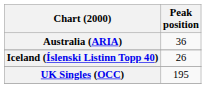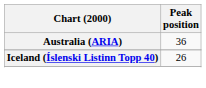 <table class="wikitable sortable plainrowheaders" style="text-align:center">
 <tr>
 <th scope="col">Chart (2000)</th>
 <th scope="col">Peak<br>position</th>
 </tr>
 <tr>
 <th scope="row">Australia (<a href='#'>ARIA</a>)</th>
 <td>36</td>
 </tr>
 <tr>
 </tr>
 <tr>
 </tr>
 <tr>
 </tr>
 <tr>
 <th scope="row">Iceland (<a href='#'>Íslenski Listinn Topp 40</a>)</th>
 <td>26</td>
 </tr>
 <tr>
 </tr>
 <tr>
-<th scope="row"><a href='#'>UK Singles</a> (<a href='#'>OCC</a>)</th>
-<td>195</td>
-</tr>
-<tr>
 </tr>
 <tr>
 </tr>
 <tr>
 </tr>
 <tr>
 </tr>
 <tr>
 </tr>
 <tr>
 </tr>
 </table>
